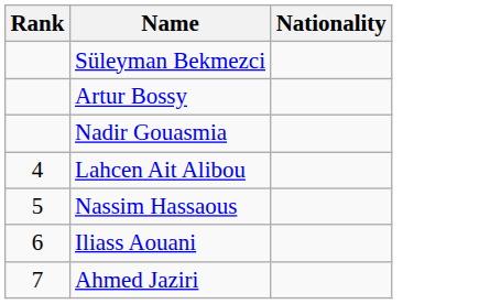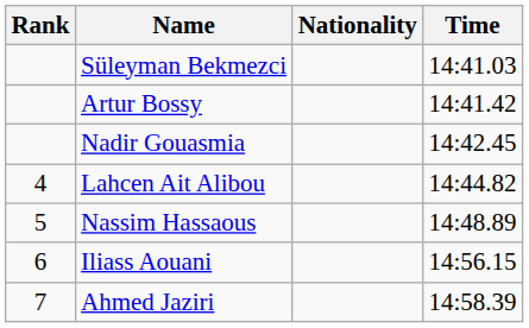 <table class="wikitable sortable"  style="text-align:center">
 <tr>
 <th>Rank</th>
 <th>Name</th>
 <th>Nationality</th>
+<th>Time</th>
 </tr>
 <tr>
 <td></td>
 <td align=left><a href='#'>Süleyman Bekmezci</a></td>
 <td align=left></td>
+<td>14:41.03</td>
 </tr>
 <tr>
 <td></td>
 <td align=left><a href='#'>Artur Bossy</a></td>
 <td align=left></td>
+<td>14:41.42</td>
 </tr>
 <tr>
 <td></td>
 <td align=left><a href='#'>Nadir Gouasmia</a></td>
 <td align=left></td>
+<td>14:42.45</td>
 </tr>
 <tr>
 <td>4</td>
 <td align=left><a href='#'>Lahcen Ait Alibou</a></td>
 <td align=left></td>
+<td>14:44.82</td>
 </tr>
 <tr>
 <td>5</td>
 <td align=left><a href='#'>Nassim Hassaous</a></td>
 <td align=left></td>
+<td>14:48.89</td>
 </tr>
 <tr>
 <td>6</td>
 <td align=left><a href='#'>Iliass Aouani</a></td>
 <td align=left></td>
+<td>14:56.15</td>
 </tr>
 <tr>
 <td>7</td>
 <td align=left><a href='#'>Ahmed Jaziri</a></td>
 <td align=left></td>
+<td>14:58.39</td>
 </tr>
 </table>
